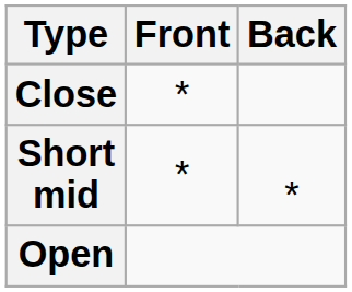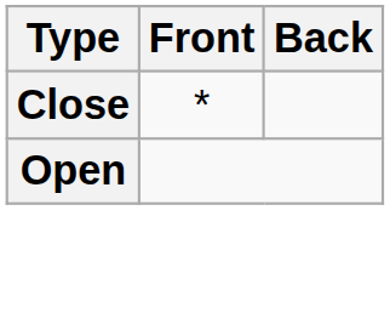 <table class="wikitable" style="margin:auto; text-align: center;">
 <tr>
 <th>Type</th>
 <th>Front</th>
 <th>Back</th>
 </tr>
 <tr>
 <th>Close</th>
 <td>* </td>
 <td></td>
 </tr>
 <tr>
-<th>Short <br>mid</th>
-<td>* <br> </td>
-<td> <br>* </td>
-</tr>
-<tr>
 <th>Open</th>
 <td colspan="2"> <br> </td>
 </tr>
 </table>
